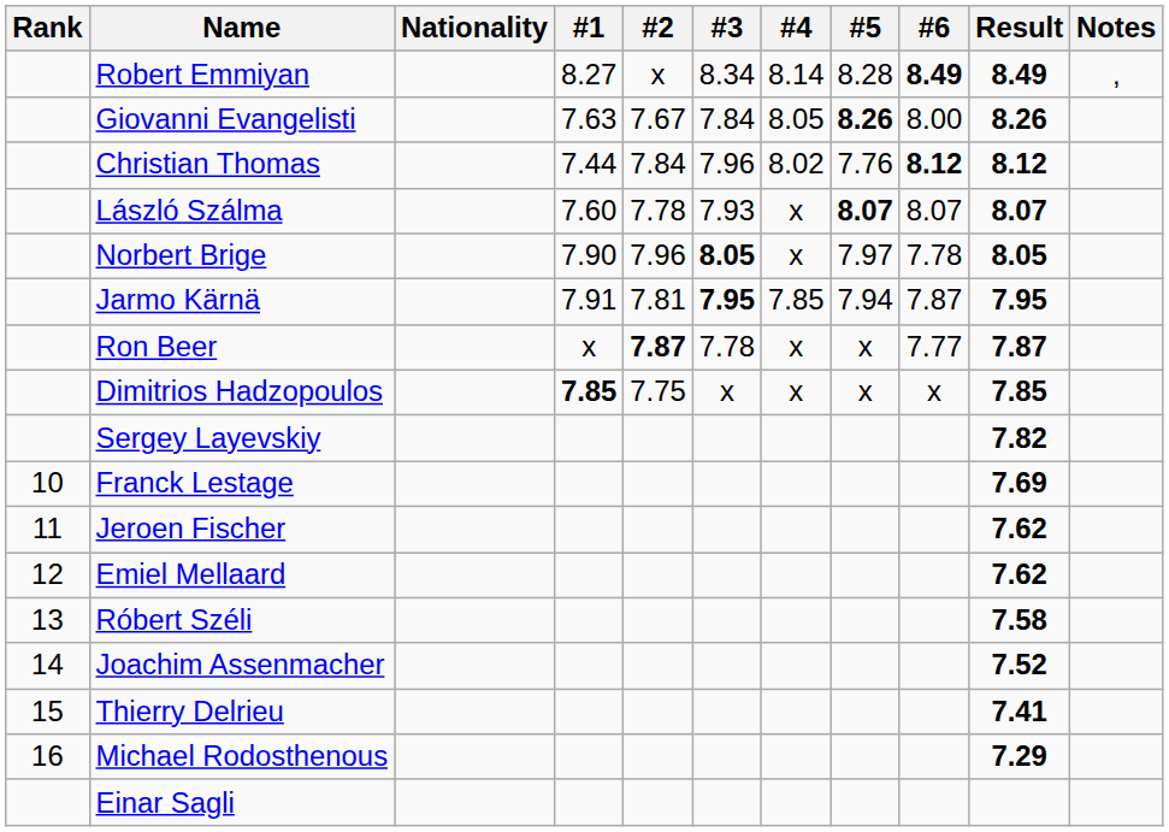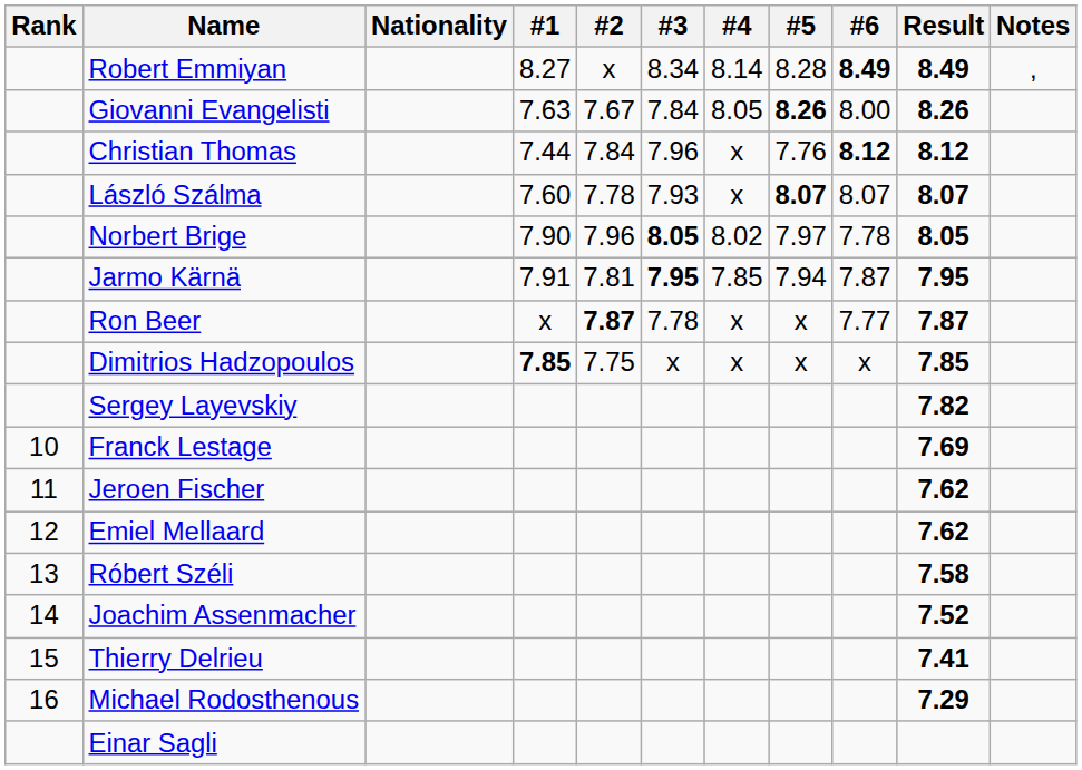 <table class="wikitable sortable" style="text-align:center">
 <tr>
 <th>Rank</th>
 <th>Name</th>
 <th>Nationality</th>
 <th>#1</th>
 <th>#2</th>
 <th>#3</th>
 <th>#4</th>
 <th>#5</th>
 <th>#6</th>
 <th>Result</th>
 <th>Notes</th>
 </tr>
 <tr>
 <td></td>
 <td align="left"><a href='#'>Robert Emmiyan</a></td>
 <td align=left></td>
 <td>8.27</td>
 <td>x</td>
 <td>8.34</td>
 <td>8.14</td>
 <td>8.28</td>
 <td><strong>8.49</strong></td>
 <td><strong>8.49</strong></td>
 <td>, </td>
 </tr>
 <tr>
 <td></td>
 <td align="left"><a href='#'>Giovanni Evangelisti</a></td>
 <td align=left></td>
 <td>7.63</td>
 <td>7.67</td>
 <td>7.84</td>
 <td>8.05</td>
 <td><strong>8.26</strong></td>
 <td>8.00</td>
 <td><strong>8.26</strong></td>
 <td></td>
 </tr>
 <tr>
 <td></td>
 <td align="left"><a href='#'>Christian Thomas</a></td>
 <td align=left></td>
 <td>7.44</td>
 <td>7.84</td>
 <td>7.96</td>
-<td>8.02</td>
+<td>x</td>
 <td>7.76</td>
 <td><strong>8.12</strong></td>
 <td><strong>8.12</strong></td>
 <td></td>
 </tr>
 <tr>
 <td></td>
 <td align="left"><a href='#'>László Szálma</a></td>
 <td align=left></td>
 <td>7.60</td>
 <td>7.78</td>
 <td>7.93</td>
 <td>x</td>
 <td><strong>8.07</strong></td>
 <td>8.07</td>
 <td><strong>8.07</strong></td>
 <td></td>
 </tr>
 <tr>
 <td></td>
 <td align="left"><a href='#'>Norbert Brige</a></td>
 <td align=left></td>
 <td>7.90</td>
 <td>7.96</td>
 <td><strong>8.05</strong></td>
-<td>x</td>
+<td>8.02</td>
 <td>7.97</td>
 <td>7.78</td>
 <td><strong>8.05</strong></td>
 <td></td>
 </tr>
 <tr>
 <td></td>
 <td align="left"><a href='#'>Jarmo Kärnä</a></td>
 <td align=left></td>
 <td>7.91</td>
 <td>7.81</td>
 <td><strong>7.95</strong></td>
 <td>7.85</td>
 <td>7.94</td>
 <td>7.87</td>
 <td><strong>7.95</strong></td>
 <td></td>
 </tr>
 <tr>
 <td></td>
 <td align="left"><a href='#'>Ron Beer</a></td>
 <td align=left></td>
 <td>x</td>
 <td><strong>7.87</strong></td>
 <td>7.78</td>
 <td>x</td>
 <td>x</td>
 <td>7.77</td>
 <td><strong>7.87</strong></td>
 <td></td>
 </tr>
 <tr>
 <td></td>
 <td align="left"><a href='#'>Dimitrios Hadzopoulos</a></td>
 <td align=left></td>
 <td><strong>7.85</strong></td>
 <td>7.75</td>
 <td>x</td>
 <td>x</td>
 <td>x</td>
 <td>x</td>
 <td><strong>7.85</strong></td>
 <td></td>
 </tr>
 <tr>
 <td></td>
 <td align="left"><a href='#'>Sergey Layevskiy</a></td>
 <td align=left></td>
 <td></td>
 <td></td>
 <td></td>
 <td></td>
 <td></td>
 <td></td>
 <td><strong>7.82</strong></td>
 <td></td>
 </tr>
 <tr>
 <td>10</td>
 <td align="left"><a href='#'>Franck Lestage</a></td>
 <td align=left></td>
 <td></td>
 <td></td>
 <td></td>
 <td></td>
 <td></td>
 <td></td>
 <td><strong>7.69</strong></td>
 <td></td>
 </tr>
 <tr>
 <td>11</td>
 <td align="left"><a href='#'>Jeroen Fischer</a></td>
 <td align=left></td>
 <td></td>
 <td></td>
 <td></td>
 <td></td>
 <td></td>
 <td></td>
 <td><strong>7.62</strong></td>
 <td></td>
 </tr>
 <tr>
 <td>12</td>
 <td align="left"><a href='#'>Emiel Mellaard</a></td>
 <td align=left></td>
 <td></td>
 <td></td>
 <td></td>
 <td></td>
 <td></td>
 <td></td>
 <td><strong>7.62</strong></td>
 <td></td>
 </tr>
 <tr>
 <td>13</td>
 <td align="left"><a href='#'>Róbert Széli</a></td>
 <td align=left></td>
 <td></td>
 <td></td>
 <td></td>
 <td></td>
 <td></td>
 <td></td>
 <td><strong>7.58</strong></td>
 <td></td>
 </tr>
 <tr>
 <td>14</td>
 <td align="left"><a href='#'>Joachim Assenmacher</a></td>
 <td align=left></td>
 <td></td>
 <td></td>
 <td></td>
 <td></td>
 <td></td>
 <td></td>
 <td><strong>7.52</strong></td>
 <td></td>
 </tr>
 <tr>
 <td>15</td>
 <td align="left"><a href='#'>Thierry Delrieu</a></td>
 <td align=left></td>
 <td></td>
 <td></td>
 <td></td>
 <td></td>
 <td></td>
 <td></td>
 <td><strong>7.41</strong></td>
 <td></td>
 </tr>
 <tr>
 <td>16</td>
 <td align="left"><a href='#'>Michael Rodosthenous</a></td>
 <td align=left></td>
 <td></td>
 <td></td>
 <td></td>
 <td></td>
 <td></td>
 <td></td>
 <td><strong>7.29</strong></td>
 <td></td>
 </tr>
 <tr>
 <td></td>
 <td align="left"><a href='#'>Einar Sagli</a></td>
 <td align=left></td>
 <td></td>
 <td></td>
 <td></td>
 <td></td>
 <td></td>
 <td></td>
 <td><strong></strong></td>
 <td></td>
 </tr>
 </table>
